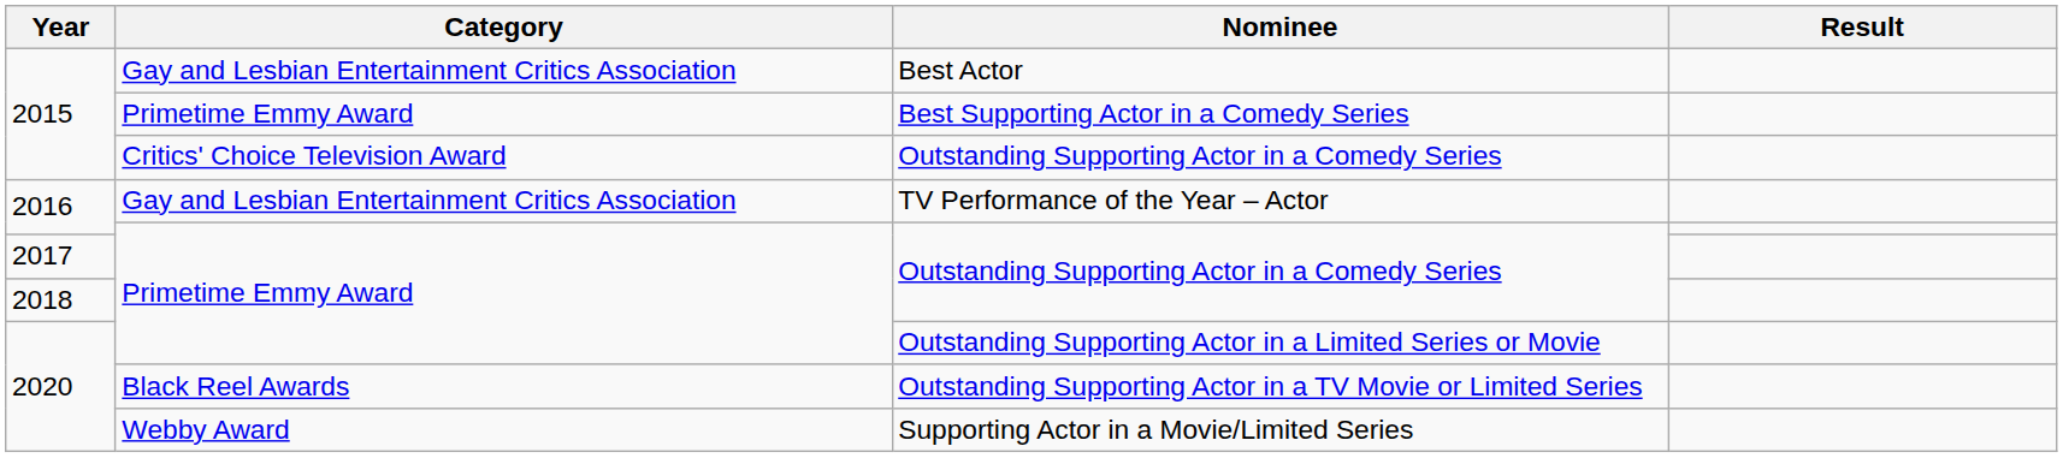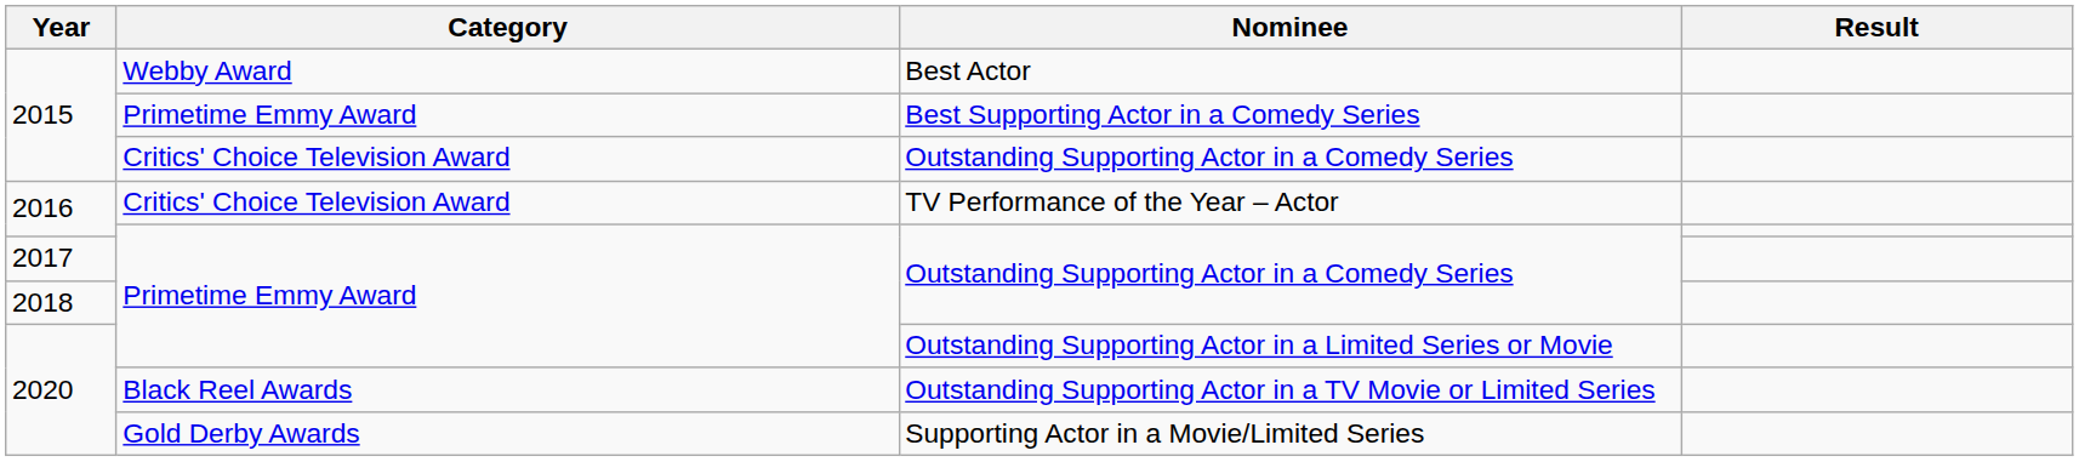 <table width="95%" class="wikitable sortable">
 <tr>
 <th width="2%">Year</th>
 <th width="20%">Category</th>
 <th width="20%">Nominee</th>
 <th width="10%">Result</th>
 </tr>
 <tr>
 <td rowspan="3">2015</td>
-<td><a href='#'>Gay and Lesbian Entertainment Critics Association</a></td>
+<td><a href='#'>Webby Award</a></td>
 <td>Best Actor</td>
 <td></td>
 </tr>
 <tr>
 <td><a href='#'>Primetime Emmy Award</a></td>
 <td><a href='#'>Best Supporting Actor in a Comedy Series</a></td>
 <td></td>
 </tr>
 <tr>
 <td><a href='#'>Critics' Choice Television Award</a></td>
 <td><a href='#'>Outstanding Supporting Actor in a Comedy Series</a></td>
 <td></td>
 </tr>
 <tr>
 <td rowspan=2>2016</td>
-<td><a href='#'>Gay and Lesbian Entertainment Critics Association</a></td>
+<td><a href='#'>Critics' Choice Television Award</a></td>
 <td>TV Performance of the Year – Actor</td>
 <td></td>
 </tr>
 <tr>
 <td rowspan="4"><a href='#'>Primetime Emmy Award</a></td>
 <td rowspan="3"><a href='#'>Outstanding Supporting Actor in a Comedy Series</a></td>
 <td></td>
 </tr>
 <tr>
 <td>2017</td>
 <td></td>
 </tr>
 <tr>
 <td>2018</td>
 <td></td>
 </tr>
 <tr>
 <td rowspan="3">2020</td>
 <td><a href='#'>Outstanding Supporting Actor in a Limited Series or Movie</a></td>
 <td></td>
 </tr>
 <tr>
 <td><a href='#'>Black Reel Awards</a></td>
 <td><a href='#'>Outstanding Supporting Actor in a TV Movie or Limited Series</a></td>
 <td></td>
 </tr>
 <tr>
-<td><a href='#'>Webby Award</a></td>
+<td><a href='#'>Gold Derby Awards</a></td>
 <td>Supporting Actor in a Movie/Limited Series</td>
 <td></td>
 </tr>
 </table>
